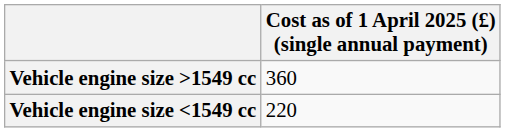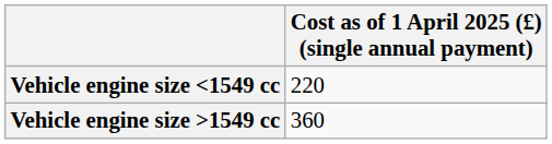 <table class="wikitable">
 <tr>
 <th></th>
 <th>Cost as of 1 April 2025 (£)<br>(single annual payment)</th>
 </tr>
 <tr>
+<th>Vehicle engine size <1549 cc</th>
+<td>220</td>
+</tr>
+<tr>
 <th>Vehicle engine size >1549 cc</th>
 <td>360</td>
 </tr>
-<tr>
-<th>Vehicle engine size <1549 cc</th>
-<td>220</td>
-</tr>
 </table>
